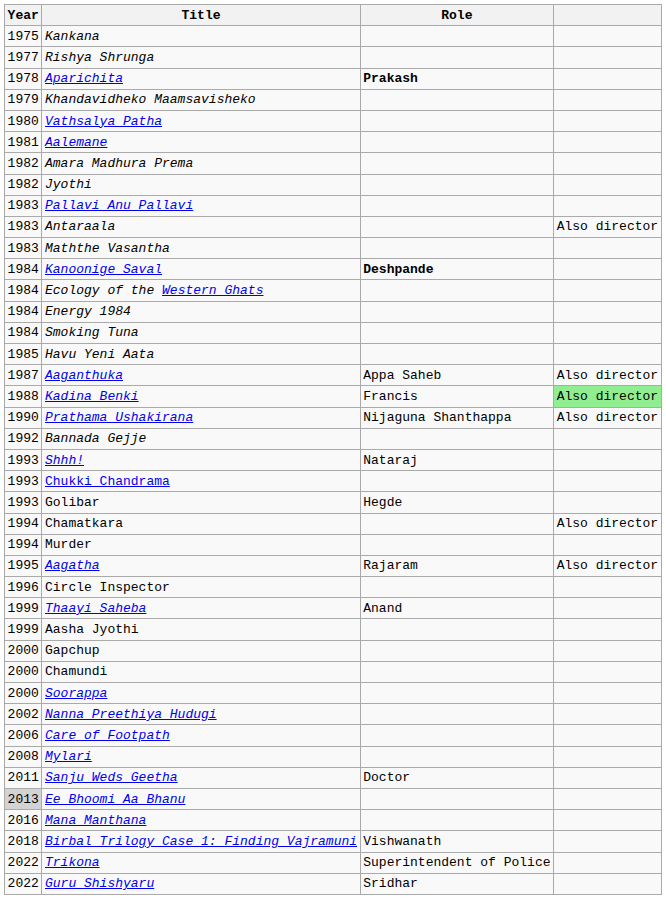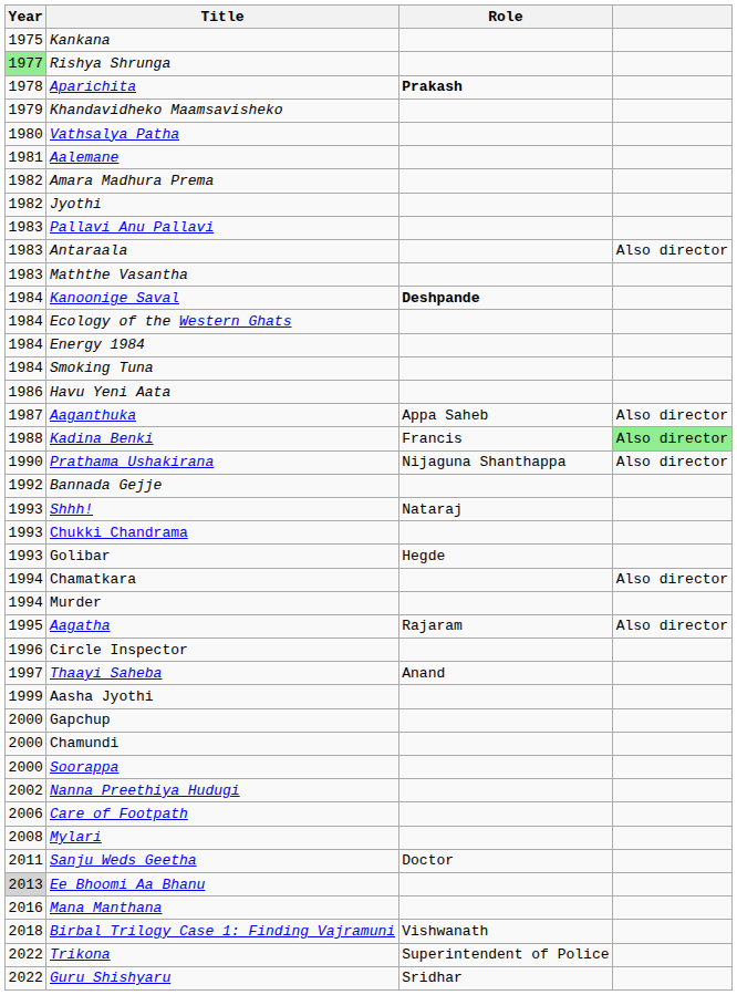 <table class="wikitable sortable">
 <tr>
 <th>Year</th>
 <th>Title</th>
 <th>Role</th>
 <th></th>
 </tr>
 <tr>
 <td>1975</td>
 <td><em>Kankana</em></td>
 <td></td>
 <td></td>
 </tr>
 <tr>
-<td>1977</td>
+<td style="background: lightgreen;">1977</td>
 <td><em>Rishya Shrunga</em></td>
 <td></td>
 <td></td>
 </tr>
 <tr>
 <td>1978</td>
 <td><em><a href='#'>Aparichita</a></em></td>
 <td><strong>Prakash</strong></td>
 <td></td>
 </tr>
 <tr>
 <td>1979</td>
 <td><em>Khandavidheko Maamsavisheko</em></td>
 <td></td>
 <td></td>
 </tr>
 <tr>
 <td>1980</td>
 <td><em><a href='#'>Vathsalya Patha</a></em></td>
 <td></td>
 <td></td>
 </tr>
 <tr>
 <td>1981</td>
 <td><em><a href='#'>Aalemane</a></em></td>
 <td></td>
 <td></td>
 </tr>
 <tr>
 <td>1982</td>
 <td><em>Amara Madhura Prema</em></td>
 <td></td>
 <td></td>
 </tr>
 <tr>
 <td>1982</td>
 <td><em>Jyothi</em></td>
 <td></td>
 <td></td>
 </tr>
 <tr>
 <td>1983</td>
 <td><em><a href='#'>Pallavi Anu Pallavi</a></em></td>
 <td></td>
 <td></td>
 </tr>
 <tr>
 <td>1983</td>
 <td><em>Antaraala</em></td>
 <td></td>
 <td>Also director</td>
 </tr>
 <tr>
 <td>1983</td>
 <td><em>Maththe Vasantha</em></td>
 <td></td>
 <td></td>
 </tr>
 <tr>
 <td>1984</td>
 <td><em><a href='#'>Kanoonige Saval</a></em></td>
 <td><strong>Deshpande</strong></td>
 <td></td>
 </tr>
 <tr>
 <td>1984</td>
 <td><em>Ecology of the <a href='#'>Western Ghats</a></em></td>
 <td></td>
 <td></td>
 </tr>
 <tr>
 <td>1984</td>
 <td><em>Energy 1984</em></td>
 <td></td>
 <td></td>
 </tr>
 <tr>
 <td>1984</td>
 <td><em>Smoking Tuna</em></td>
 <td></td>
 <td></td>
 </tr>
 <tr>
-<td>1985</td>
+<td>1986</td>
 <td><em>Havu Yeni Aata</em></td>
 <td></td>
 <td></td>
 </tr>
 <tr>
 <td>1987</td>
 <td><em><a href='#'>Aaganthuka</a></em></td>
 <td>Appa Saheb</td>
 <td>Also director</td>
 </tr>
 <tr>
 <td>1988</td>
 <td><em><a href='#'>Kadina Benki</a></em></td>
 <td>Francis</td>
 <td style="background: lightgreen;">Also director</td>
 </tr>
 <tr>
 <td>1990</td>
 <td><em><a href='#'>Prathama Ushakirana</a></em></td>
 <td>Nijaguna Shanthappa</td>
 <td>Also director</td>
 </tr>
 <tr>
 <td>1992</td>
 <td><em>Bannada Gejje</em></td>
 <td></td>
 <td></td>
 </tr>
 <tr>
 <td>1993</td>
 <td><em><a href='#'>Shhh!</a></em></td>
 <td>Nataraj</td>
 <td></td>
 </tr>
 <tr>
 <td>1993</td>
 <td><a href='#'>Chukki Chandrama</a></td>
 <td></td>
 <td></td>
 </tr>
 <tr>
 <td>1993</td>
 <td>Golibar</td>
 <td>Hegde</td>
 <td></td>
 </tr>
 <tr>
 <td>1994</td>
 <td>Chamatkara</td>
 <td></td>
 <td>Also director</td>
 </tr>
 <tr>
 <td>1994</td>
 <td>Murder</td>
 <td></td>
 <td></td>
 </tr>
 <tr>
 <td>1995</td>
 <td><em><a href='#'>Aagatha</a></em></td>
 <td>Rajaram</td>
 <td>Also director</td>
 </tr>
 <tr>
 <td>1996</td>
 <td>Circle Inspector</td>
 <td></td>
 <td></td>
 </tr>
 <tr>
-<td>1999</td>
+<td>1997</td>
 <td><em><a href='#'>Thaayi Saheba</a></em></td>
 <td>Anand</td>
 <td></td>
 </tr>
 <tr>
 <td>1999</td>
 <td>Aasha Jyothi</td>
 <td></td>
 <td></td>
 </tr>
 <tr>
 <td>2000</td>
 <td>Gapchup</td>
 <td></td>
 <td></td>
 </tr>
 <tr>
 <td>2000</td>
 <td>Chamundi</td>
 <td></td>
 <td></td>
 </tr>
 <tr>
 <td>2000</td>
 <td><em><a href='#'>Soorappa</a></em></td>
 <td></td>
 <td></td>
 </tr>
 <tr>
 <td>2002</td>
 <td><em><a href='#'>Nanna Preethiya Hudugi</a></em></td>
 <td></td>
 <td></td>
 </tr>
 <tr>
 <td>2006</td>
 <td><em><a href='#'>Care of Footpath</a></em></td>
 <td></td>
 <td></td>
 </tr>
 <tr>
 <td>2008</td>
 <td><em><a href='#'>Mylari</a></em></td>
 <td></td>
 <td></td>
 </tr>
 <tr>
 <td>2011</td>
 <td><em><a href='#'>Sanju Weds Geetha</a></em></td>
 <td>Doctor</td>
 <td></td>
 </tr>
 <tr>
 <td style="background: lightgrey;">2013</td>
 <td><em><a href='#'>Ee Bhoomi Aa Bhanu</a></em></td>
 <td></td>
 <td></td>
 </tr>
 <tr>
 <td>2016</td>
 <td><em><a href='#'>Mana Manthana</a></em></td>
 <td></td>
 <td></td>
 </tr>
 <tr>
 <td>2018</td>
 <td><em><a href='#'>Birbal Trilogy Case 1: Finding Vajramuni</a></em></td>
 <td>Vishwanath</td>
 <td></td>
 </tr>
 <tr>
 <td>2022</td>
 <td><em><a href='#'>Trikona</a></em></td>
 <td>Superintendent of Police</td>
 <td></td>
 </tr>
 <tr>
 <td>2022</td>
 <td><em><a href='#'>Guru Shishyaru</a></em></td>
 <td>Sridhar</td>
 <td></td>
 </tr>
 <tr>
 </tr>
 </table>
